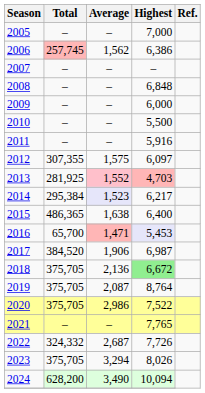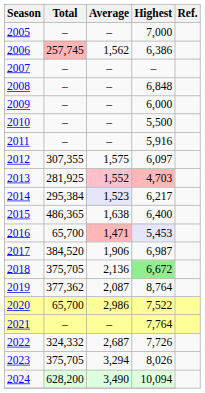 <table class="wikitable sortable">
 <tr>
 <th scope=col>Season</th>
 <th scope=col>Total</th>
 <th scope=col>Average</th>
 <th scope=col>Highest</th>
 <th scope=col>Ref.</th>
 </tr>
 <tr>
 <td><a href='#'>2005</a></td>
 <td align=center>–</td>
 <td align=center>–</td>
 <td align=right>7,000</td>
 <td></td>
 </tr>
 <tr>
 <td><a href='#'>2006</a></td>
 <td align=right style="background:#ffb6b6;">257,745</td>
 <td align=right>1,562</td>
 <td align=right>6,386</td>
 <td></td>
 </tr>
 <tr>
 <td><a href='#'>2007</a></td>
 <td align=center>–</td>
 <td align=center>–</td>
 <td align=center>–</td>
 </tr>
 <tr>
 <td><a href='#'>2008</a></td>
 <td align=center>–</td>
 <td align=center>–</td>
 <td align=right>6,848</td>
 <td></td>
 </tr>
 <tr>
 <td><a href='#'>2009</a></td>
 <td align=center>–</td>
 <td align=center>–</td>
 <td align=right>6,000</td>
 <td></td>
 </tr>
 <tr>
 <td><a href='#'>2010</a></td>
 <td align=center>–</td>
 <td align=center>–</td>
 <td align=right>5,500</td>
 <td></td>
 </tr>
 <tr>
 <td><a href='#'>2011</a></td>
 <td align=center>–</td>
 <td align=center>–</td>
 <td align=right>5,916</td>
 <td></td>
 </tr>
 <tr>
 <td><a href='#'>2012</a></td>
 <td align=right>307,355</td>
 <td align=right>1,575</td>
 <td align=right>6,097</td>
 <td></td>
 </tr>
 <tr>
 <td><a href='#'>2013</a></td>
 <td align=right>281,925</td>
 <td align=right style="background: pink;">1,552</td>
 <td align=right style="background:#ffb6b6;">4,703</td>
 <td></td>
 </tr>
 <tr>
 <td><a href='#'>2014</a></td>
 <td align=right>295,384</td>
 <td align=right style="background: lavender;">1,523</td>
 <td align=right>6,217</td>
 <td></td>
 </tr>
 <tr>
 <td><a href='#'>2015</a></td>
 <td align=right>486,365</td>
 <td align=right>1,638</td>
 <td align=right>6,400</td>
 <td></td>
 </tr>
 <tr>
 <td><a href='#'>2016</a></td>
 <td align=right>65,700</td>
 <td align=right style="background:#ffb6b6;">1,471</td>
 <td align=right style="background: lavender;">5,453</td>
 <td></td>
 </tr>
 <tr>
 <td><a href='#'>2017</a></td>
 <td align=right>384,520</td>
 <td align=right>1,906</td>
 <td align=right>6,987</td>
 <td></td>
 </tr>
 <tr>
 <td><a href='#'>2018</a></td>
 <td align=right>375,705</td>
 <td align=right>2,136</td>
 <td align=right style="background: lightgreen;">6,672</td>
 <td></td>
 </tr>
 <tr>
 <td><a href='#'>2019</a></td>
-<td align=right>375,705</td>
+<td align=right>377,362</td>
 <td align=right>2,087</td>
 <td align=right>8,764</td>
 <td></td>
 </tr>
 <tr style="background:#ff9;"|>
 <td><a href='#'>2020</a></td>
-<td align=right>375,705</td>
+<td align=right>65,700</td>
 <td align=right>2,986</td>
 <td align=right>7,522</td>
 <td></td>
 </tr>
 <tr style="background:#ff9;"|>
 <td><a href='#'>2021</a></td>
 <td align=center>–</td>
 <td align=center>–</td>
-<td align=right>7,765</td>
+<td align=right>7,764</td>
 <td></td>
 </tr>
 <tr>
 <td><a href='#'>2022</a></td>
 <td align=right>324,332</td>
 <td align=right>2,687</td>
 <td align=right>7,726</td>
 <td></td>
 </tr>
 <tr>
 <td><a href='#'>2023</a></td>
 <td align=right>375,705</td>
 <td align=right>3,294</td>
 <td align=right>8,026</td>
 <td></td>
 </tr>
 <tr>
 <td><a href='#'>2024</a></td>
 <td align=right style="background:#dfd;">628,200</td>
 <td align=right style="background:#dfd;">3,490</td>
 <td align=right style="background:#dfd;">10,094</td>
 </tr>
 <tr>
 </tr>
 </table>
